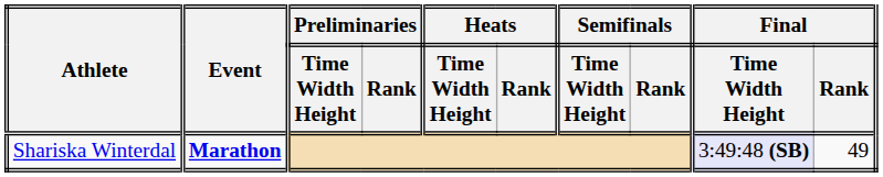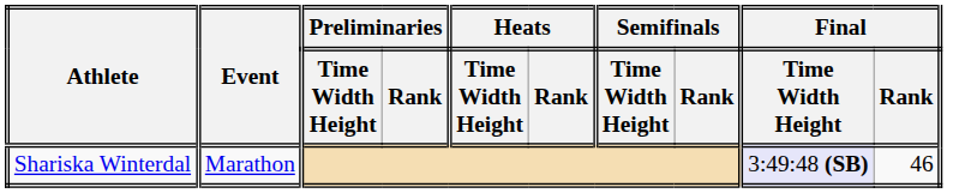 <table class=wikitable style="font-size:90%; border: double;">
 <tr>
 <th rowspan="2" style="border-right:double">Athlete</th>
 <th rowspan="2" style="border-right:double">Event</th>
 <th colspan="2" style="border-right:double; border-bottom:double;">Preliminaries</th>
 <th colspan="2" style="border-right:double; border-bottom:double;">Heats</th>
 <th colspan="2" style="border-right:double; border-bottom:double;">Semifinals</th>
 <th colspan="2" style="border-right:double; border-bottom:double;">Final</th>
 </tr>
 <tr>
 <th>Time<br>Width<br>Height</th>
 <th style="border-right:double">Rank</th>
 <th>Time<br>Width<br>Height</th>
 <th style="border-right:double">Rank</th>
 <th>Time<br>Width<br>Height</th>
 <th style="border-right:double">Rank</th>
 <th>Time<br>Width<br>Height</th>
 <th style="border-right:double">Rank</th>
 </tr>
 <tr style="border-top: double;">
 <td style="border-right:double"><a href='#'>Shariska Winterdal</a></td>
-<td style="border-right:double"><strong><a href='#'>Marathon</a></strong></td>
+<td style="border-right:double"><a href='#'>Marathon</a></td>
 <td style="border-right:double" colspan= 6 bgcolor="wheat"></td>
 <td style="background: lavender;">3:49:48 <strong>(SB)</strong></td>
-<td align=right>49</td>
+<td align=right>46</td>
 </tr>
 </table>
